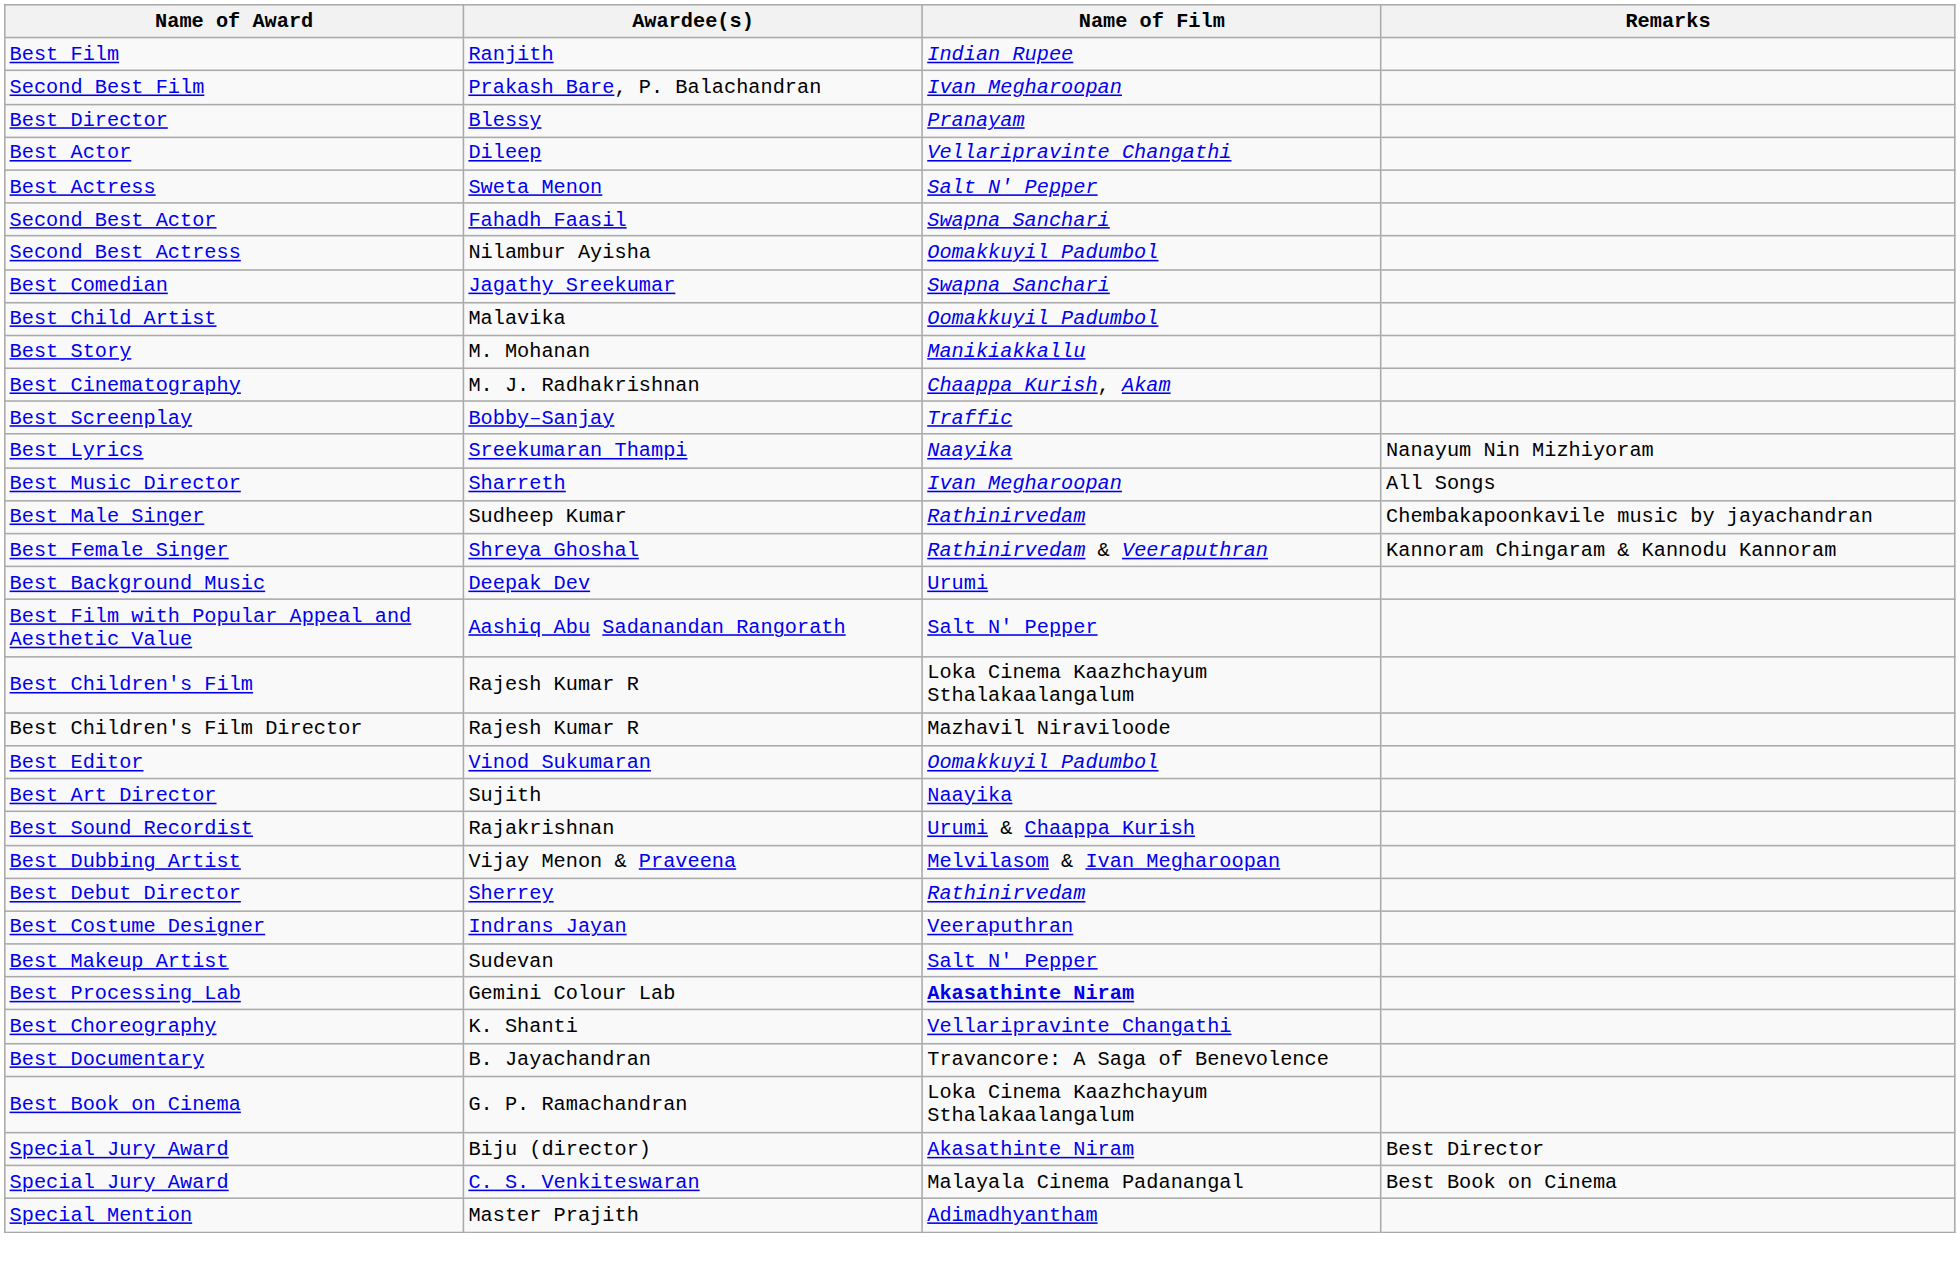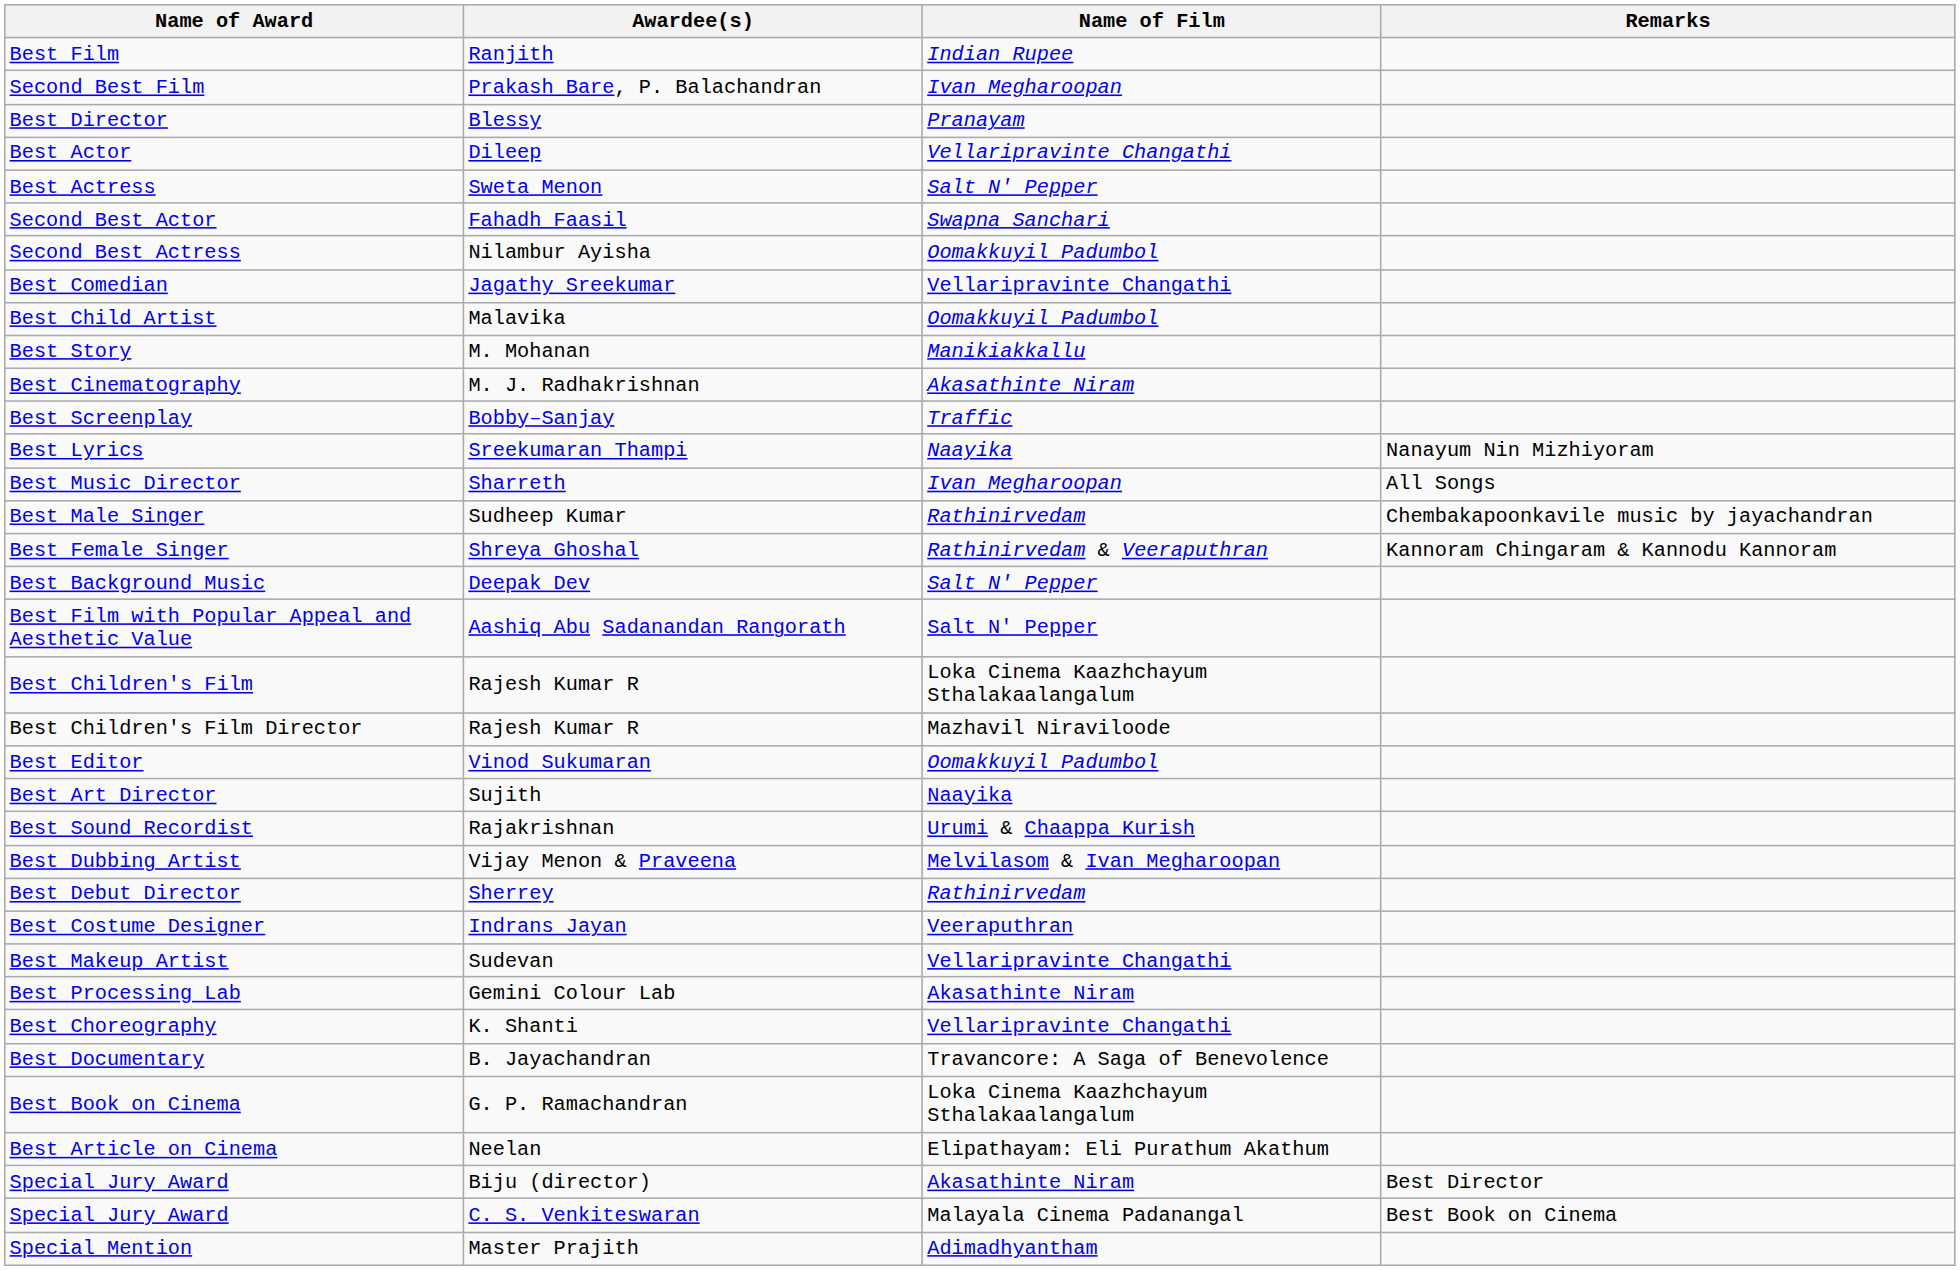 <table class="wikitable sortable">
 <tr>
 <th style="width:20%;">Name of Award</th>
 <th style="width:20%;">Awardee(s)</th>
 <th style="width:20%;">Name of Film</th>
 <th style="width:25%;">Remarks</th>
 </tr>
 <tr>
 <td><a href='#'>Best Film</a></td>
 <td><a href='#'>Ranjith</a></td>
 <td><em><a href='#'>Indian Rupee</a></em></td>
 <td></td>
 </tr>
 <tr>
 <td><a href='#'>Second Best Film</a></td>
 <td><a href='#'>Prakash Bare</a>, P. Balachandran</td>
 <td><em><a href='#'>Ivan Megharoopan</a></em></td>
 <td></td>
 </tr>
 <tr>
 <td><a href='#'>Best Director</a></td>
 <td><a href='#'>Blessy</a></td>
 <td><em><a href='#'>Pranayam</a></em></td>
 <td></td>
 </tr>
 <tr>
 <td><a href='#'>Best Actor</a></td>
 <td><a href='#'>Dileep</a></td>
 <td><em><a href='#'>Vellaripravinte Changathi</a></em></td>
 <td></td>
 </tr>
 <tr>
 <td><a href='#'>Best Actress</a></td>
 <td><a href='#'>Sweta Menon</a></td>
 <td><em><a href='#'>Salt N' Pepper</a></em></td>
 <td></td>
 </tr>
 <tr>
 <td><a href='#'>Second Best Actor</a></td>
 <td><a href='#'>Fahadh Faasil</a></td>
 <td><em><a href='#'>Swapna Sanchari</a></em></td>
 <td></td>
 </tr>
 <tr>
 <td><a href='#'>Second Best Actress</a></td>
 <td>Nilambur Ayisha</td>
 <td><em><a href='#'>Oomakkuyil Padumbol</a></em></td>
 <td></td>
 </tr>
 <tr>
 <td><a href='#'>Best Comedian</a></td>
 <td><a href='#'>Jagathy Sreekumar</a></td>
-<td><em><a href='#'>Swapna Sanchari</a></em></td>
+<td><a href='#'>Vellaripravinte Changathi</a></td>
 <td></td>
 </tr>
 <tr>
 <td><a href='#'>Best Child Artist</a></td>
 <td>Malavika</td>
 <td><em><a href='#'>Oomakkuyil Padumbol</a></em></td>
 <td></td>
 </tr>
 <tr>
 <td><a href='#'>Best Story</a></td>
 <td>M. Mohanan</td>
 <td><em><a href='#'>Manikiakkallu</a></em></td>
 <td></td>
 </tr>
 <tr>
 <td><a href='#'>Best Cinematography</a></td>
 <td>M. J. Radhakrishnan</td>
-<td><em><a href='#'>Chaappa Kurish</a></em>, <em><a href='#'>Akam</a></em></td>
+<td><em><a href='#'>Akasathinte Niram</a></em></td>
 <td></td>
 </tr>
 <tr>
 <td><a href='#'>Best Screenplay</a></td>
 <td><a href='#'>Bobby–Sanjay</a></td>
 <td><em><a href='#'>Traffic</a></em></td>
 <td></td>
 </tr>
 <tr>
 <td><a href='#'>Best Lyrics</a></td>
 <td><a href='#'>Sreekumaran Thampi</a></td>
 <td><em><a href='#'>Naayika</a></em></td>
 <td>Nanayum Nin Mizhiyoram</td>
 </tr>
 <tr>
 <td><a href='#'>Best Music Director</a></td>
 <td><a href='#'>Sharreth</a></td>
 <td><em><a href='#'>Ivan Megharoopan</a></em></td>
 <td>All Songs</td>
 </tr>
 <tr>
 <td><a href='#'>Best Male Singer</a></td>
 <td>Sudheep Kumar</td>
 <td><em><a href='#'>Rathinirvedam</a></em></td>
 <td>Chembakapoonkavile music by jayachandran</td>
 </tr>
 <tr>
 <td><a href='#'>Best Female Singer</a></td>
 <td><a href='#'>Shreya Ghoshal</a></td>
 <td><em><a href='#'>Rathinirvedam</a></em> & <em><a href='#'>Veeraputhran</a></em></td>
 <td>Kannoram Chingaram & Kannodu Kannoram</td>
 </tr>
 <tr>
 <td><a href='#'>Best Background Music</a></td>
 <td><a href='#'>Deepak Dev</a></td>
-<td><a href='#'>Urumi</a></td>
+<td><em><a href='#'>Salt N' Pepper</a></em></td>
 <td></td>
 </tr>
 <tr>
 <td><a href='#'>Best Film with Popular Appeal and Aesthetic Value</a></td>
 <td><a href='#'>Aashiq Abu</a> <a href='#'>Sadanandan Rangorath</a></td>
 <td><a href='#'>Salt N' Pepper</a></td>
 <td></td>
 </tr>
 <tr>
 <td><a href='#'>Best Children's Film</a></td>
 <td>Rajesh Kumar R</td>
 <td>Loka Cinema Kaazhchayum Sthalakaalangalum</td>
 <td></td>
 </tr>
 <tr>
 <td>Best Children's Film Director</td>
 <td>Rajesh Kumar R</td>
 <td>Mazhavil Niraviloode</td>
 <td></td>
 </tr>
 <tr>
 <td><a href='#'>Best Editor</a></td>
 <td><a href='#'>Vinod Sukumaran</a></td>
 <td><em><a href='#'>Oomakkuyil Padumbol</a></em></td>
 <td></td>
 </tr>
 <tr>
 <td><a href='#'>Best Art Director</a></td>
 <td>Sujith</td>
 <td><a href='#'>Naayika</a></td>
 <td></td>
 </tr>
 <tr>
 <td><a href='#'>Best Sound Recordist</a></td>
 <td>Rajakrishnan</td>
 <td><a href='#'>Urumi</a> & <a href='#'>Chaappa Kurish</a></td>
 <td></td>
 </tr>
 <tr>
 <td><a href='#'>Best Dubbing Artist</a></td>
 <td>Vijay Menon & <a href='#'>Praveena</a></td>
 <td><a href='#'>Melvilasom</a> & <a href='#'>Ivan Megharoopan</a></td>
 <td></td>
 </tr>
 <tr>
 <td><a href='#'>Best Debut Director</a></td>
 <td><a href='#'>Sherrey</a></td>
 <td><em><a href='#'>Rathinirvedam</a></em></td>
 <td></td>
 </tr>
 <tr>
 <td><a href='#'>Best Costume Designer</a></td>
 <td><a href='#'>Indrans Jayan</a></td>
 <td><a href='#'>Veeraputhran</a></td>
 <td></td>
 </tr>
 <tr>
 <td><a href='#'>Best Makeup Artist</a></td>
 <td>Sudevan</td>
-<td><a href='#'>Salt N' Pepper</a></td>
+<td><a href='#'>Vellaripravinte Changathi</a></td>
 <td></td>
 </tr>
 <tr>
 <td><a href='#'>Best Processing Lab</a></td>
 <td>Gemini Colour Lab</td>
-<td><strong><a href='#'>Akasathinte Niram</a></strong></td>
+<td><a href='#'>Akasathinte Niram</a></td>
 <td></td>
 </tr>
 <tr>
 <td><a href='#'>Best Choreography</a></td>
 <td>K. Shanti</td>
 <td><a href='#'>Vellaripravinte Changathi</a></td>
 <td></td>
 </tr>
 <tr>
 <td><a href='#'>Best Documentary</a></td>
 <td>B. Jayachandran</td>
 <td>Travancore: A Saga of Benevolence</td>
 <td></td>
 </tr>
 <tr>
 <td><a href='#'>Best Book on Cinema</a></td>
 <td>G. P. Ramachandran</td>
 <td>Loka Cinema Kaazhchayum Sthalakaalangalum</td>
 <td></td>
 </tr>
 <tr>
+<td><a href='#'>Best Article on Cinema</a></td>
+<td>Neelan</td>
+<td>Elipathayam: Eli Purathum Akathum</td>
+<td></td>
+</tr>
+<tr>
 <td><a href='#'>Special Jury Award</a></td>
 <td>Biju (director)</td>
 <td><a href='#'>Akasathinte Niram</a></td>
 <td>Best Director</td>
 </tr>
 <tr>
 <td><a href='#'>Special Jury Award</a></td>
 <td><a href='#'>C. S. Venkiteswaran</a></td>
 <td>Malayala Cinema Padanangal</td>
 <td>Best Book on Cinema</td>
 </tr>
 <tr>
 <td><a href='#'>Special Mention</a></td>
 <td>Master Prajith</td>
 <td><a href='#'>Adimadhyantham</a></td>
 <td></td>
 </tr>
 </table>
